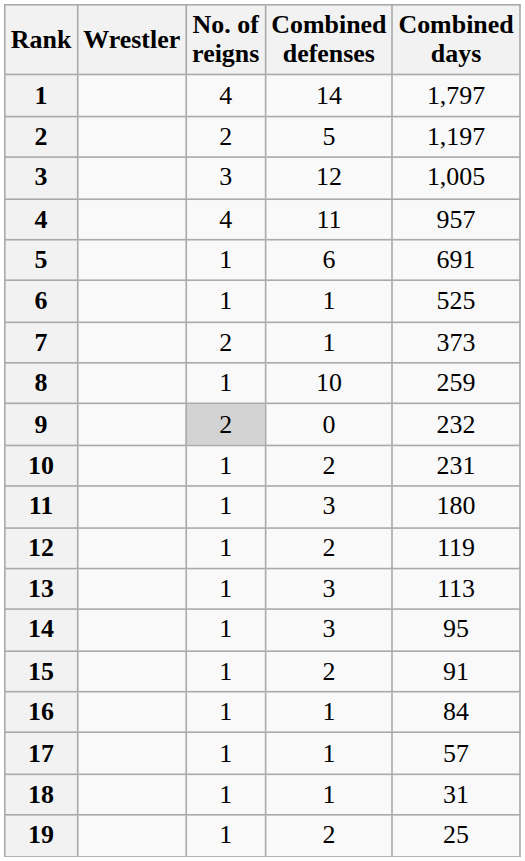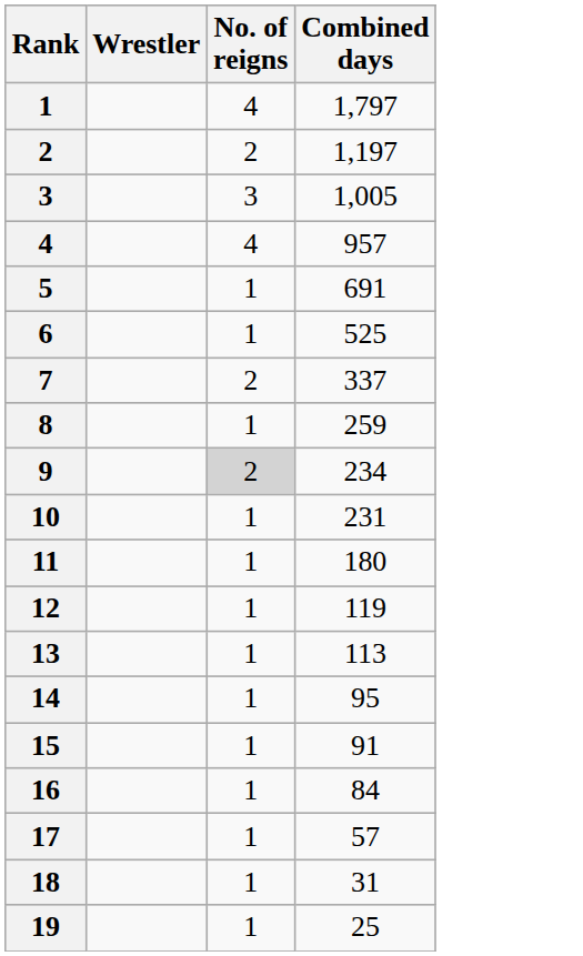 <table class="wikitable sortable" style="text-align: center">
 <tr>
 <th>Rank</th>
 <th>Wrestler</th>
 <th>No. of<br>reigns</th>
-<th>Combined<br>defenses</th>
 <th>Combined<br>days</th>
 </tr>
 <tr>
 <th>1</th>
 <td></td>
 <td>4</td>
-<td>14</td>
 <td>1,797</td>
 </tr>
 <tr>
 <th>2</th>
 <td></td>
 <td>2</td>
-<td>5</td>
 <td>1,197</td>
 </tr>
 <tr>
 <th>3</th>
 <td></td>
 <td>3</td>
-<td>12</td>
 <td>1,005</td>
 </tr>
 <tr>
 <th>4</th>
 <td></td>
 <td>4</td>
-<td>11</td>
 <td>957</td>
 </tr>
 <tr>
 <th>5</th>
 <td></td>
 <td>1</td>
-<td>6</td>
 <td>691</td>
 </tr>
 <tr>
 <th>6</th>
 <td></td>
-<td>1</td>
 <td>1</td>
 <td>525</td>
 </tr>
 <tr>
 <th>7</th>
 <td></td>
 <td>2</td>
-<td>1</td>
-<td>373</td>
+<td>337</td>
 </tr>
 <tr>
 <th>8</th>
 <td></td>
 <td>1</td>
-<td>10</td>
 <td>259</td>
 </tr>
 <tr>
 <th>9</th>
 <td></td>
 <td style="background: lightgrey;">2</td>
-<td>0</td>
-<td>232</td>
+<td>234</td>
 </tr>
 <tr>
 <th>10</th>
 <td></td>
 <td>1</td>
-<td>2</td>
 <td>231</td>
 </tr>
 <tr>
 <th>11</th>
 <td></td>
 <td>1</td>
-<td>3</td>
 <td>180</td>
 </tr>
 <tr>
 <th>12</th>
 <td></td>
 <td>1</td>
-<td>2</td>
 <td>119</td>
 </tr>
 <tr>
 <th>13</th>
 <td></td>
 <td>1</td>
-<td>3</td>
 <td>113</td>
 </tr>
 <tr>
 <th>14</th>
 <td></td>
 <td>1</td>
-<td>3</td>
 <td>95</td>
 </tr>
 <tr>
 <th>15</th>
 <td></td>
 <td>1</td>
-<td>2</td>
 <td>91</td>
 </tr>
 <tr>
 <th>16</th>
 <td></td>
-<td>1</td>
 <td>1</td>
 <td>84</td>
 </tr>
 <tr>
 <th>17</th>
 <td></td>
 <td>1</td>
-<td>1</td>
 <td>57</td>
 </tr>
 <tr>
 <th>18</th>
 <td></td>
-<td>1</td>
 <td>1</td>
 <td>31</td>
 </tr>
 <tr>
 <th>19</th>
 <td></td>
 <td>1</td>
-<td>2</td>
 <td>25</td>
 </tr>
 </table>
